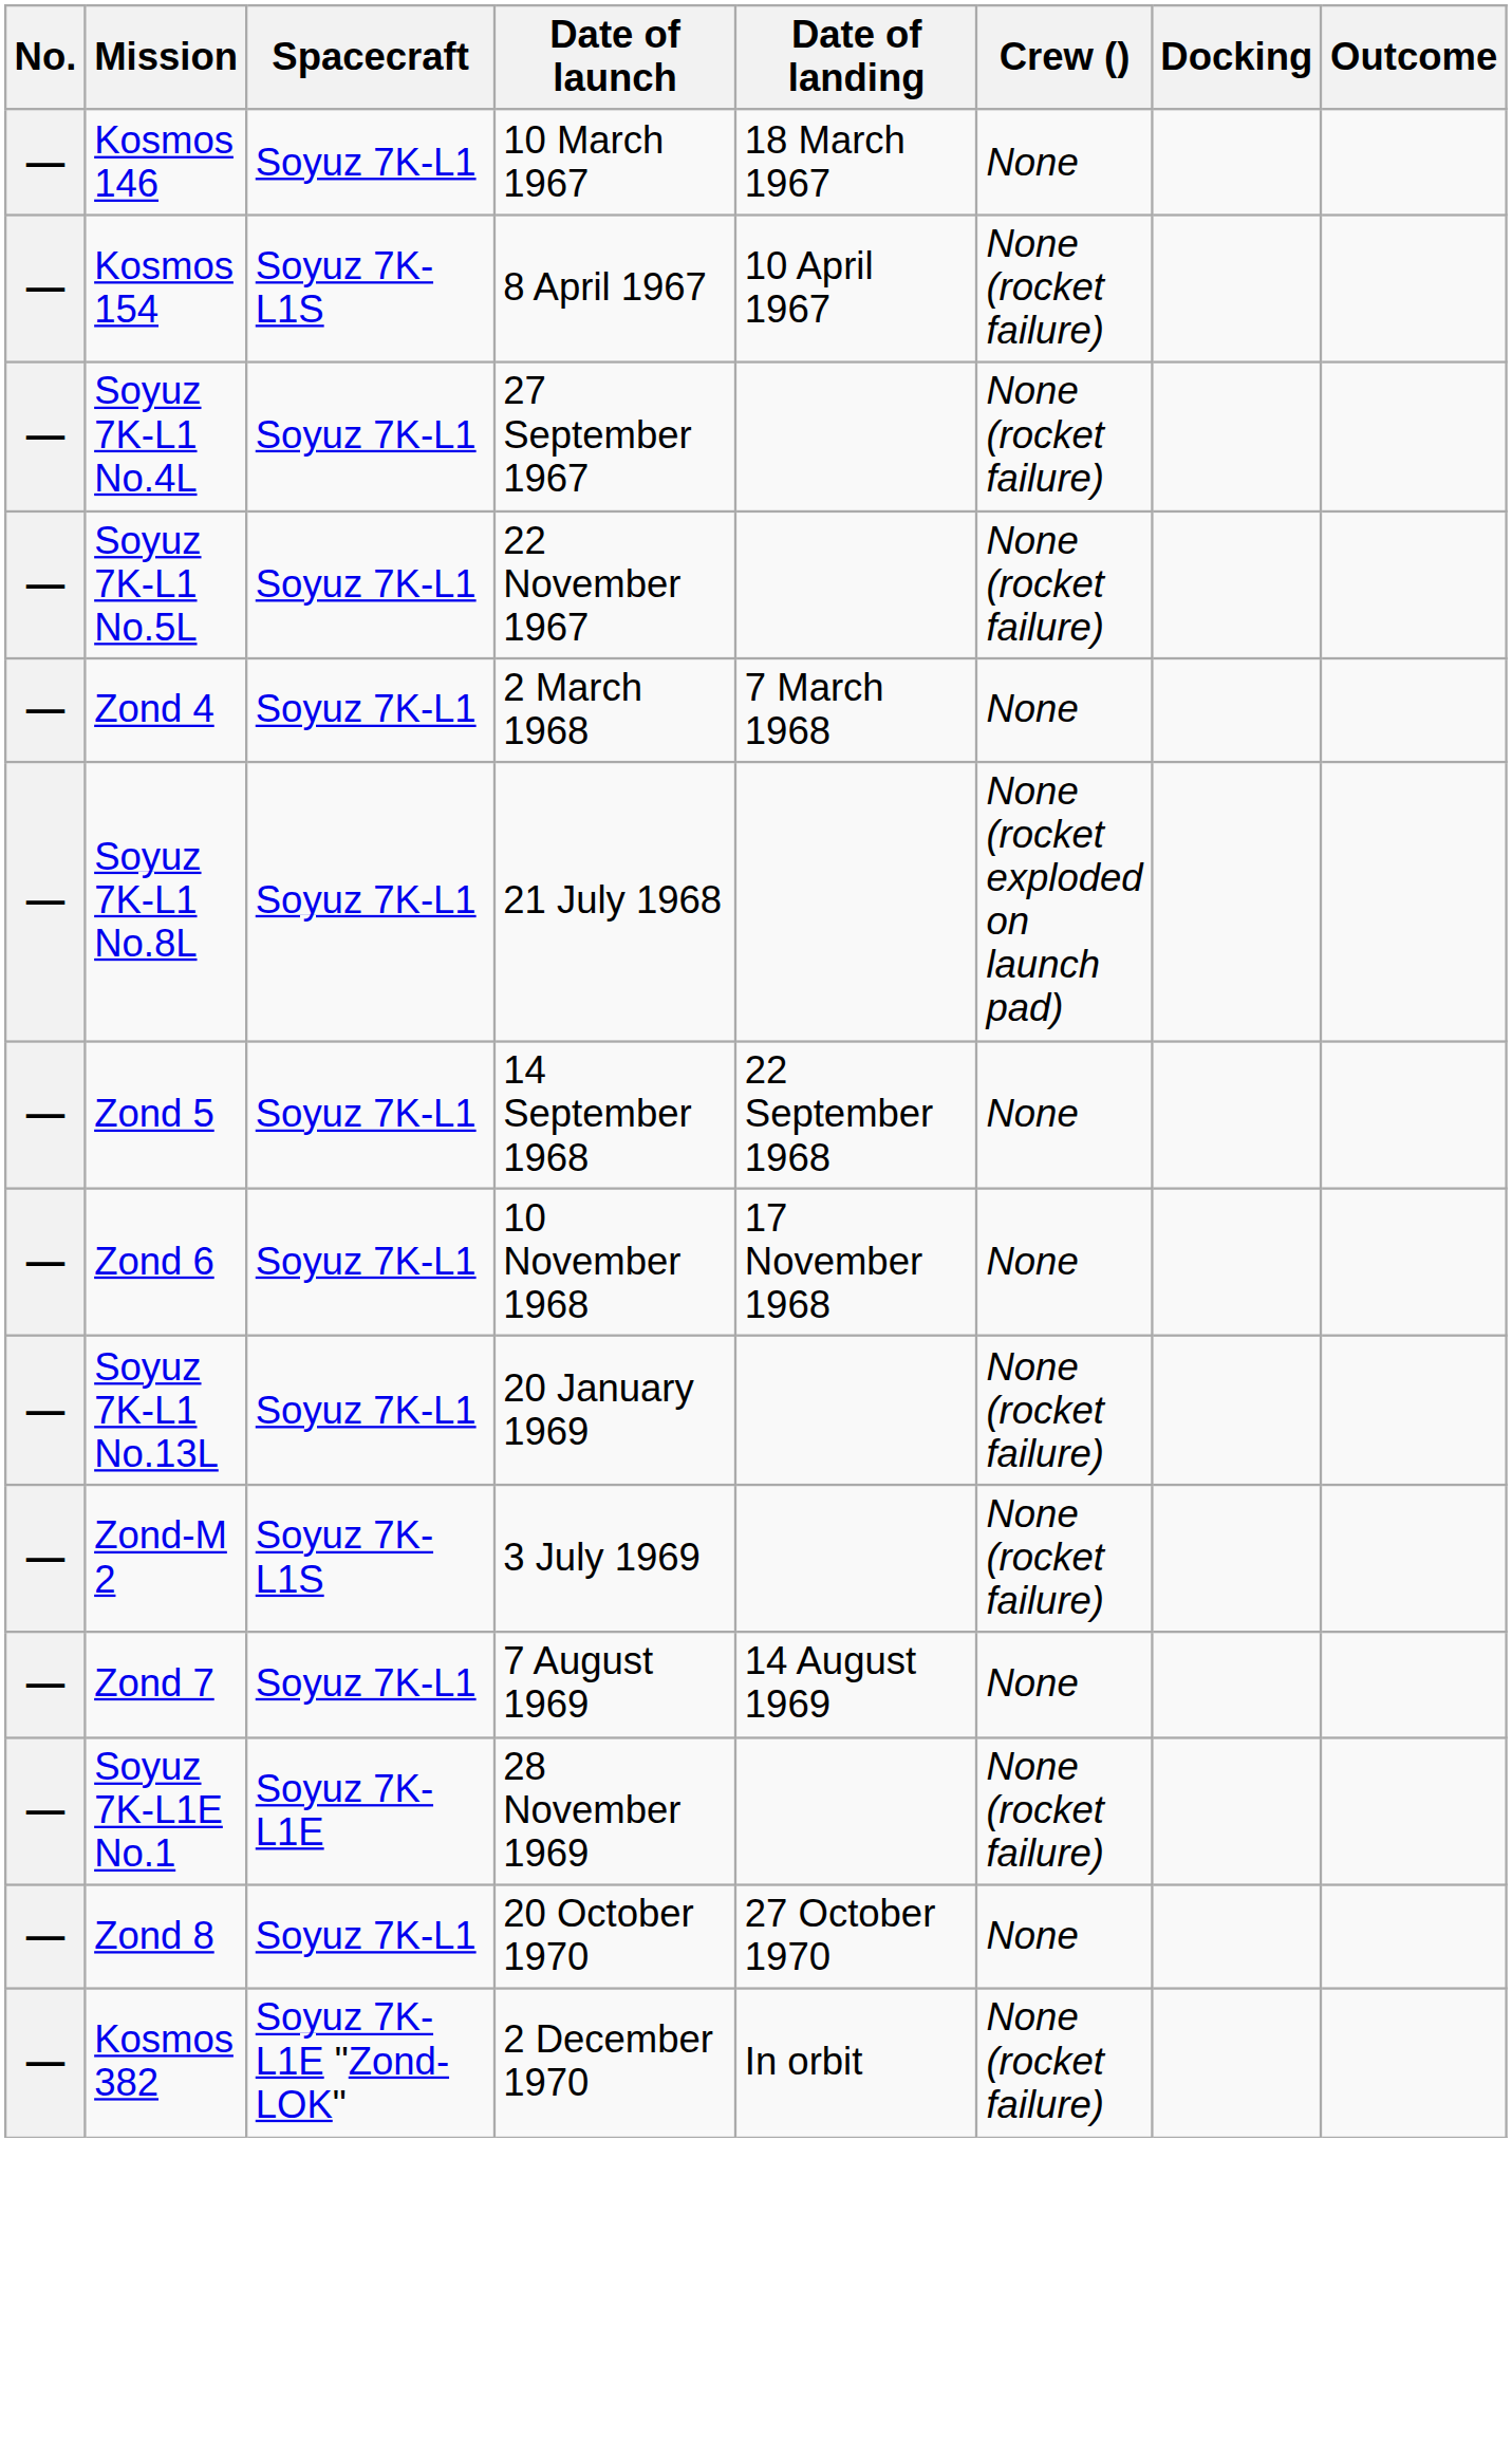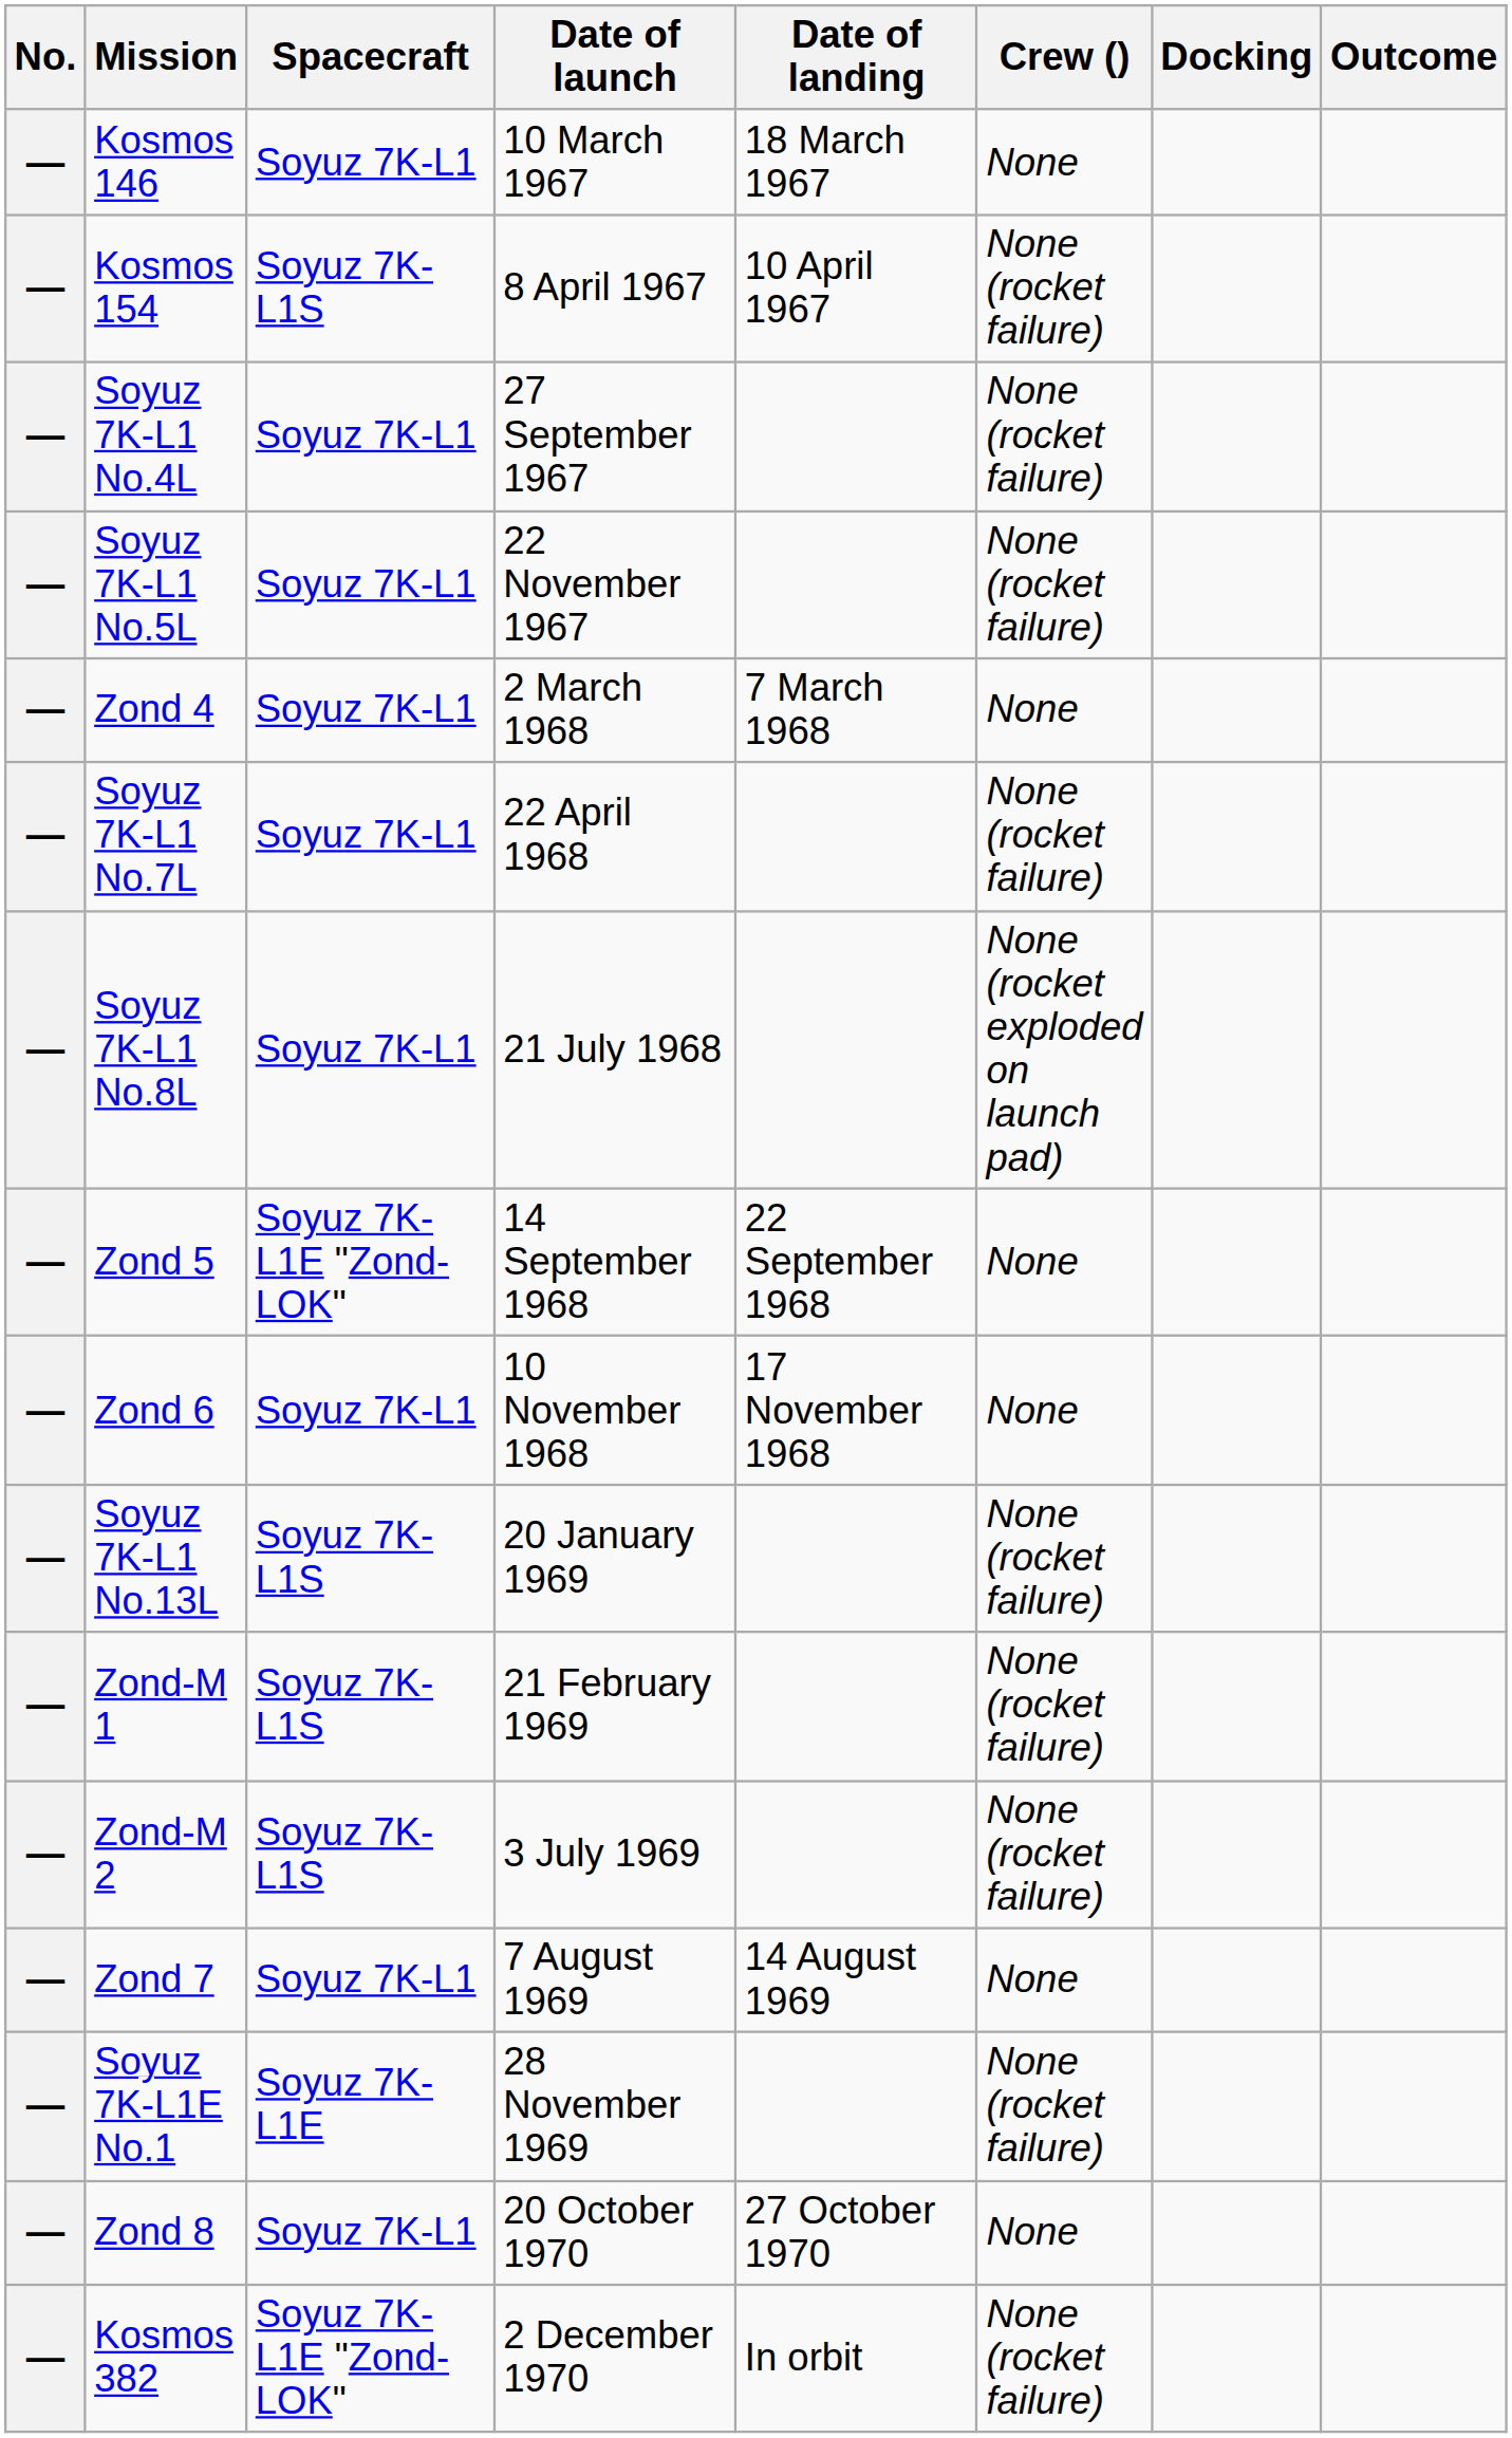 <table class="wikitable" width="100%">
 <tr>
 <th>No.</th>
 <th>Mission</th>
 <th width="130">Spacecraft</th>
 <th width="130">Date of launch</th>
 <th width="130">Date of landing</th>
 <th>Crew ()</th>
 <th>Docking</th>
 <th>Outcome</th>
 </tr>
 <tr>
 <th>—</th>
 <td><a href='#'>Kosmos 146</a></td>
 <td><a href='#'>Soyuz 7K-L1</a></td>
 <td>10 March 1967</td>
 <td>18 March 1967</td>
 <td><em>None</em></td>
 <td></td>
 <td></td>
 </tr>
 <tr>
 <th>—</th>
 <td><a href='#'>Kosmos 154</a></td>
 <td><a href='#'>Soyuz 7K-L1S</a></td>
 <td>8 April 1967</td>
 <td>10 April 1967</td>
 <td><em>None (rocket failure)</em></td>
 <td></td>
 <td></td>
 </tr>
 <tr>
 <th>—</th>
 <td><a href='#'>Soyuz 7K-L1 No.4L</a></td>
 <td><a href='#'>Soyuz 7K-L1</a></td>
 <td>27 September 1967</td>
 <td></td>
 <td><em>None (rocket failure)</em></td>
 <td></td>
 <td></td>
 </tr>
 <tr>
 <th>—</th>
 <td><a href='#'>Soyuz 7K-L1 No.5L</a></td>
 <td><a href='#'>Soyuz 7K-L1</a></td>
 <td>22 November 1967</td>
 <td></td>
 <td><em>None (rocket failure)</em></td>
 <td></td>
 <td></td>
 </tr>
 <tr>
 <th>—</th>
 <td><a href='#'>Zond 4</a></td>
 <td><a href='#'>Soyuz 7K-L1</a></td>
 <td>2 March 1968</td>
 <td>7 March 1968</td>
 <td><em>None</em></td>
 <td></td>
 <td></td>
 </tr>
 <tr>
 <th>—</th>
+<td><a href='#'>Soyuz 7K-L1 No.7L</a></td>
+<td><a href='#'>Soyuz 7K-L1</a></td>
+<td>22 April 1968</td>
+<td></td>
+<td><em>None (rocket failure)</em></td>
+<td></td>
+<td></td>
+</tr>
+<tr>
+<th>—</th>
 <td><a href='#'>Soyuz 7K-L1 No.8L</a></td>
 <td><a href='#'>Soyuz 7K-L1</a></td>
 <td>21 July 1968</td>
 <td></td>
 <td><em>None (rocket exploded on launch pad)</em></td>
 <td></td>
 <td></td>
 </tr>
 <tr>
 <th>—</th>
 <td><a href='#'>Zond 5</a></td>
-<td><a href='#'>Soyuz 7K-L1</a></td>
+<td><a href='#'>Soyuz 7K-L1E</a> "<a href='#'>Zond-LOK</a>"</td>
 <td>14 September 1968</td>
 <td>22 September 1968</td>
 <td><em>None</em></td>
 <td></td>
 <td></td>
 </tr>
 <tr>
 <th>—</th>
 <td><a href='#'>Zond 6</a></td>
 <td><a href='#'>Soyuz 7K-L1</a></td>
 <td>10 November 1968</td>
 <td>17 November 1968</td>
 <td><em>None</em></td>
 <td></td>
 <td></td>
 </tr>
 <tr>
 <th>—</th>
 <td><a href='#'>Soyuz 7K-L1 No.13L</a></td>
-<td><a href='#'>Soyuz 7K-L1</a></td>
+<td><a href='#'>Soyuz 7K-L1S</a></td>
 <td>20 January 1969</td>
+<td></td>
+<td><em>None (rocket failure)</em></td>
+<td></td>
+<td></td>
+</tr>
+<tr>
+<th>—</th>
+<td><a href='#'>Zond-M 1</a></td>
+<td><a href='#'>Soyuz 7K-L1S</a></td>
+<td>21 February 1969</td>
 <td></td>
 <td><em>None (rocket failure)</em></td>
 <td></td>
 <td></td>
 </tr>
 <tr>
 <th>—</th>
 <td><a href='#'>Zond-M 2</a></td>
 <td><a href='#'>Soyuz 7K-L1S</a></td>
 <td>3 July 1969</td>
 <td></td>
 <td><em>None (rocket failure)</em></td>
 <td></td>
 <td></td>
 </tr>
 <tr>
 <th>—</th>
 <td><a href='#'>Zond 7</a></td>
 <td><a href='#'>Soyuz 7K-L1</a></td>
 <td>7 August 1969</td>
 <td>14 August 1969</td>
 <td><em>None</em></td>
 <td></td>
 <td></td>
 </tr>
 <tr>
 <th>—</th>
 <td><a href='#'>Soyuz 7K-L1E No.1</a></td>
 <td><a href='#'>Soyuz 7K-L1E</a></td>
 <td>28 November 1969</td>
 <td></td>
 <td><em>None (rocket failure)</em></td>
 <td></td>
 <td></td>
 </tr>
 <tr>
 <th>—</th>
 <td><a href='#'>Zond 8</a></td>
 <td><a href='#'>Soyuz 7K-L1</a></td>
 <td>20 October 1970</td>
 <td>27 October 1970</td>
 <td><em>None</em></td>
 <td></td>
 <td></td>
 </tr>
 <tr>
 <th>—</th>
 <td><a href='#'>Kosmos 382</a></td>
 <td><a href='#'>Soyuz 7K-L1E</a> "<a href='#'>Zond-LOK</a>"</td>
 <td>2 December 1970</td>
 <td>In orbit</td>
 <td><em>None (rocket failure)</em></td>
 <td></td>
 <td></td>
 </tr>
 </table>
